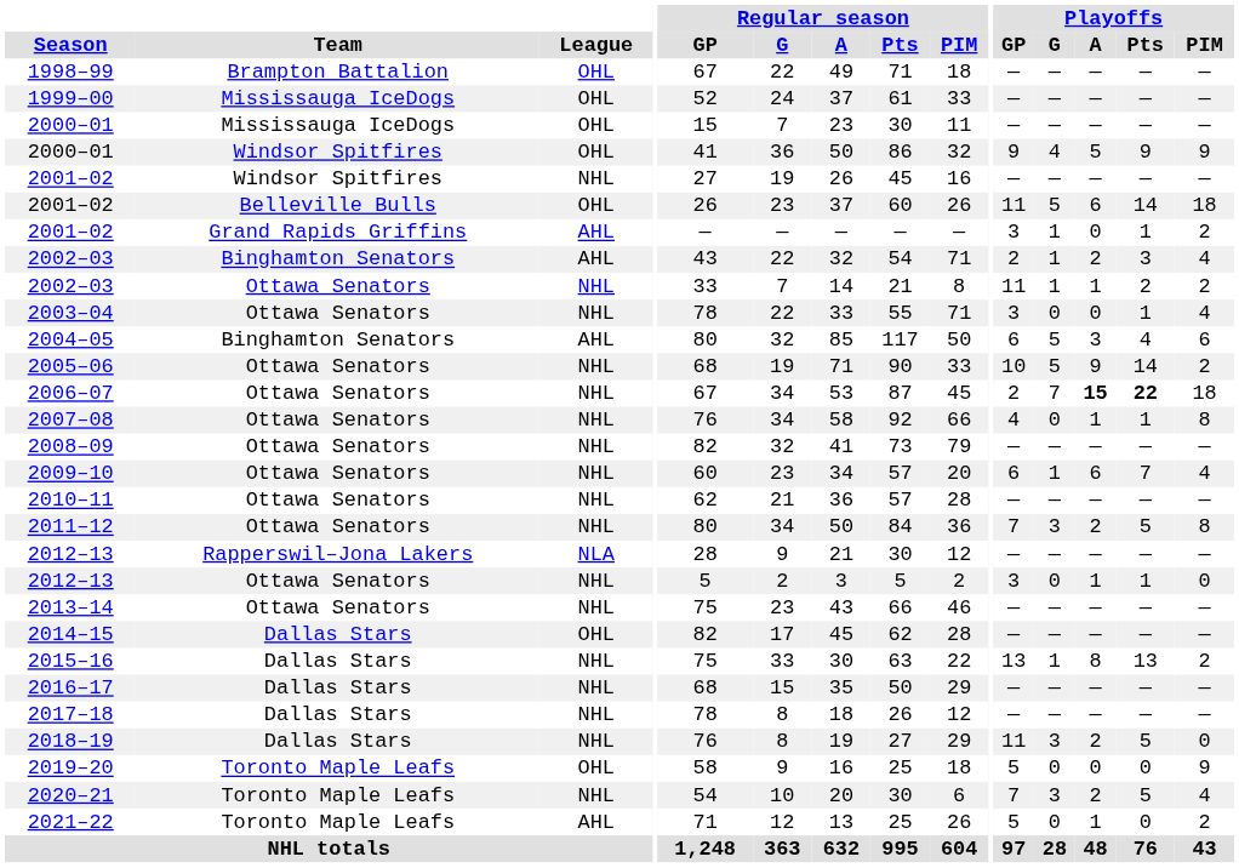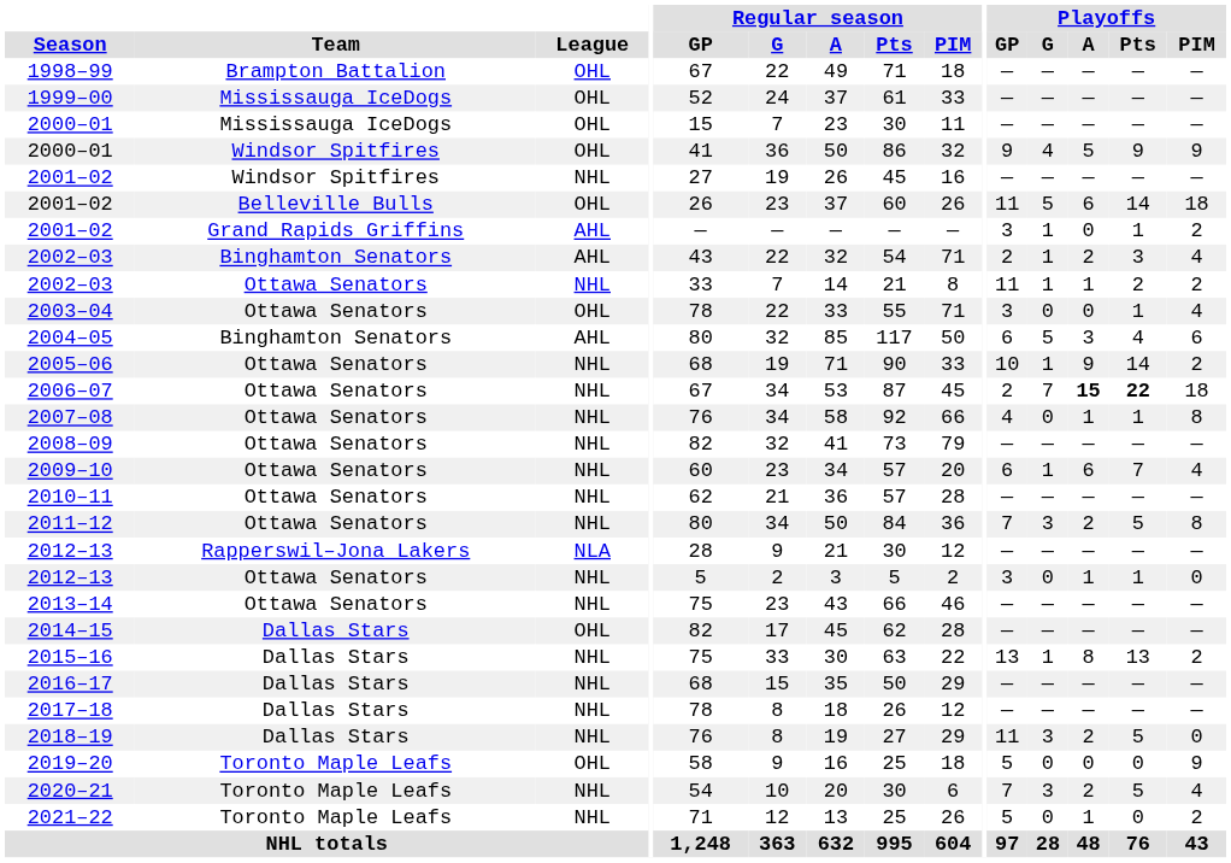 <table border="0" cellpadding="1" cellspacing="0" style="text-align:center; width:60em">
 <tr bgcolor="#e0e0e0">
 <th colspan="3" bgcolor="#ffffff"></th>
 <th rowspan="100" bgcolor="#ffffff"></th>
 <th colspan="5"><a href='#'>Regular season</a></th>
 <th rowspan="100" bgcolor="#ffffff"></th>
 <th colspan="5"><a href='#'>Playoffs</a></th>
 </tr>
 <tr bgcolor="#e0e0e0">
 <th><a href='#'>Season</a></th>
 <th>Team</th>
 <th>League</th>
 <th>GP</th>
 <th><a href='#'>G</a></th>
 <th><a href='#'>A</a></th>
 <th><a href='#'>Pts</a></th>
 <th><a href='#'>PIM</a></th>
 <th>GP</th>
 <th>G</th>
 <th>A</th>
 <th>Pts</th>
 <th>PIM</th>
 </tr>
 <tr>
 <td><a href='#'>1998–99</a></td>
 <td><a href='#'>Brampton Battalion</a></td>
 <td><a href='#'>OHL</a></td>
 <td>67</td>
 <td>22</td>
 <td>49</td>
 <td>71</td>
 <td>18</td>
 <td>—</td>
 <td>—</td>
 <td>—</td>
 <td>—</td>
 <td>—</td>
 </tr>
 <tr bgcolor="#f0f0f0">
 <td><a href='#'>1999–00</a></td>
 <td><a href='#'>Mississauga IceDogs</a></td>
 <td>OHL</td>
 <td>52</td>
 <td>24</td>
 <td>37</td>
 <td>61</td>
 <td>33</td>
 <td>—</td>
 <td>—</td>
 <td>—</td>
 <td>—</td>
 <td>—</td>
 </tr>
 <tr>
 <td><a href='#'>2000–01</a></td>
 <td>Mississauga IceDogs</td>
 <td>OHL</td>
 <td>15</td>
 <td>7</td>
 <td>23</td>
 <td>30</td>
 <td>11</td>
 <td>—</td>
 <td>—</td>
 <td>—</td>
 <td>—</td>
 <td>—</td>
 </tr>
 <tr bgcolor="#f0f0f0">
 <td>2000–01</td>
 <td><a href='#'>Windsor Spitfires</a></td>
 <td>OHL</td>
 <td>41</td>
 <td>36</td>
 <td>50</td>
 <td>86</td>
 <td>32</td>
 <td>9</td>
 <td>4</td>
 <td>5</td>
 <td>9</td>
 <td>9</td>
 </tr>
 <tr>
 <td><a href='#'>2001–02</a></td>
 <td>Windsor Spitfires</td>
 <td>NHL</td>
 <td>27</td>
 <td>19</td>
 <td>26</td>
 <td>45</td>
 <td>16</td>
 <td>—</td>
 <td>—</td>
 <td>—</td>
 <td>—</td>
 <td>—</td>
 </tr>
 <tr bgcolor="#f0f0f0">
 <td>2001–02</td>
 <td><a href='#'>Belleville Bulls</a></td>
 <td>OHL</td>
 <td>26</td>
 <td>23</td>
 <td>37</td>
 <td>60</td>
 <td>26</td>
 <td>11</td>
 <td>5</td>
 <td>6</td>
 <td>14</td>
 <td>18</td>
 </tr>
 <tr>
 <td><a href='#'>2001–02</a></td>
 <td><a href='#'>Grand Rapids Griffins</a></td>
 <td><a href='#'>AHL</a></td>
 <td>—</td>
 <td>—</td>
 <td>—</td>
 <td>—</td>
 <td>—</td>
 <td>3</td>
 <td>1</td>
 <td>0</td>
 <td>1</td>
 <td>2</td>
 </tr>
 <tr bgcolor="#f0f0f0">
 <td><a href='#'>2002–03</a></td>
 <td><a href='#'>Binghamton Senators</a></td>
 <td>AHL</td>
 <td>43</td>
 <td>22</td>
 <td>32</td>
 <td>54</td>
 <td>71</td>
 <td>2</td>
 <td>1</td>
 <td>2</td>
 <td>3</td>
 <td>4</td>
 </tr>
 <tr>
 <td><a href='#'>2002–03</a></td>
 <td><a href='#'>Ottawa Senators</a></td>
 <td><a href='#'>NHL</a></td>
 <td>33</td>
 <td>7</td>
 <td>14</td>
 <td>21</td>
 <td>8</td>
 <td>11</td>
 <td>1</td>
 <td>1</td>
 <td>2</td>
 <td>2</td>
 </tr>
 <tr bgcolor="#f0f0f0">
 <td><a href='#'>2003–04</a></td>
 <td>Ottawa Senators</td>
-<td>NHL</td>
+<td>OHL</td>
 <td>78</td>
 <td>22</td>
 <td>33</td>
 <td>55</td>
 <td>71</td>
 <td>3</td>
 <td>0</td>
 <td>0</td>
 <td>1</td>
 <td>4</td>
 </tr>
 <tr>
 <td><a href='#'>2004–05</a></td>
 <td>Binghamton Senators</td>
 <td>AHL</td>
 <td>80</td>
 <td>32</td>
 <td>85</td>
 <td>117</td>
 <td>50</td>
 <td>6</td>
 <td>5</td>
 <td>3</td>
 <td>4</td>
 <td>6</td>
 </tr>
 <tr bgcolor="#f0f0f0">
 <td><a href='#'>2005–06</a></td>
 <td>Ottawa Senators</td>
 <td>NHL</td>
 <td>68</td>
 <td>19</td>
 <td>71</td>
 <td>90</td>
 <td>33</td>
 <td>10</td>
-<td>5</td>
+<td>1</td>
 <td>9</td>
 <td>14</td>
 <td>2</td>
 </tr>
 <tr>
 <td><a href='#'>2006–07</a></td>
 <td>Ottawa Senators</td>
 <td>NHL</td>
 <td>67</td>
 <td>34</td>
 <td>53</td>
 <td>87</td>
 <td>45</td>
 <td>2</td>
 <td>7</td>
 <td><strong>15</strong></td>
 <td><strong>22</strong></td>
 <td>18</td>
 </tr>
 <tr bgcolor="#f0f0f0">
 <td><a href='#'>2007–08</a></td>
 <td>Ottawa Senators</td>
 <td>NHL</td>
 <td>76</td>
 <td>34</td>
 <td>58</td>
 <td>92</td>
 <td>66</td>
 <td>4</td>
 <td>0</td>
 <td>1</td>
 <td>1</td>
 <td>8</td>
 </tr>
 <tr>
 <td><a href='#'>2008–09</a></td>
 <td>Ottawa Senators</td>
 <td>NHL</td>
 <td>82</td>
 <td>32</td>
 <td>41</td>
 <td>73</td>
 <td>79</td>
 <td>—</td>
 <td>—</td>
 <td>—</td>
 <td>—</td>
 <td>—</td>
 </tr>
 <tr bgcolor="#f0f0f0">
 <td><a href='#'>2009–10</a></td>
 <td>Ottawa Senators</td>
 <td>NHL</td>
 <td>60</td>
 <td>23</td>
 <td>34</td>
 <td>57</td>
 <td>20</td>
 <td>6</td>
 <td>1</td>
 <td>6</td>
 <td>7</td>
 <td>4</td>
 </tr>
 <tr>
 <td><a href='#'>2010–11</a></td>
 <td>Ottawa Senators</td>
 <td>NHL</td>
 <td>62</td>
 <td>21</td>
 <td>36</td>
 <td>57</td>
 <td>28</td>
 <td>—</td>
 <td>—</td>
 <td>—</td>
 <td>—</td>
 <td>—</td>
 </tr>
 <tr bgcolor="#f0f0f0">
 <td><a href='#'>2011–12</a></td>
 <td>Ottawa Senators</td>
 <td>NHL</td>
 <td>80</td>
 <td>34</td>
 <td>50</td>
 <td>84</td>
 <td>36</td>
 <td>7</td>
 <td>3</td>
 <td>2</td>
 <td>5</td>
 <td>8</td>
 </tr>
 <tr>
 <td><a href='#'>2012–13</a></td>
 <td><a href='#'>Rapperswil–Jona Lakers</a></td>
 <td><a href='#'>NLA</a></td>
 <td>28</td>
 <td>9</td>
 <td>21</td>
 <td>30</td>
 <td>12</td>
 <td>—</td>
 <td>—</td>
 <td>—</td>
 <td>—</td>
 <td>—</td>
 </tr>
 <tr bgcolor="#f0f0f0">
 <td><a href='#'>2012–13</a></td>
 <td>Ottawa Senators</td>
 <td>NHL</td>
 <td>5</td>
 <td>2</td>
 <td>3</td>
 <td>5</td>
 <td>2</td>
 <td>3</td>
 <td>0</td>
 <td>1</td>
 <td>1</td>
 <td>0</td>
 </tr>
 <tr>
 <td><a href='#'>2013–14</a></td>
 <td>Ottawa Senators</td>
 <td>NHL</td>
 <td>75</td>
 <td>23</td>
 <td>43</td>
 <td>66</td>
 <td>46</td>
 <td>—</td>
 <td>—</td>
 <td>—</td>
 <td>—</td>
 <td>—</td>
 </tr>
 <tr bgcolor="#f0f0f0">
 <td><a href='#'>2014–15</a></td>
 <td><a href='#'>Dallas Stars</a></td>
 <td>OHL</td>
 <td>82</td>
 <td>17</td>
 <td>45</td>
 <td>62</td>
 <td>28</td>
 <td>—</td>
 <td>—</td>
 <td>—</td>
 <td>—</td>
 <td>—</td>
 </tr>
 <tr>
 <td><a href='#'>2015–16</a></td>
 <td>Dallas Stars</td>
 <td>NHL</td>
 <td>75</td>
 <td>33</td>
 <td>30</td>
 <td>63</td>
 <td>22</td>
 <td>13</td>
 <td>1</td>
 <td>8</td>
 <td>13</td>
 <td>2</td>
 </tr>
 <tr bgcolor="#f0f0f0">
 <td><a href='#'>2016–17</a></td>
 <td>Dallas Stars</td>
 <td>NHL</td>
 <td>68</td>
 <td>15</td>
 <td>35</td>
 <td>50</td>
 <td>29</td>
 <td>—</td>
 <td>—</td>
 <td>—</td>
 <td>—</td>
 <td>—</td>
 </tr>
 <tr>
 <td><a href='#'>2017–18</a></td>
 <td>Dallas Stars</td>
 <td>NHL</td>
 <td>78</td>
 <td>8</td>
 <td>18</td>
 <td>26</td>
 <td>12</td>
 <td>—</td>
 <td>—</td>
 <td>—</td>
 <td>—</td>
 <td>—</td>
 </tr>
 <tr bgcolor="#f0f0f0">
 <td><a href='#'>2018–19</a></td>
 <td>Dallas Stars</td>
 <td>NHL</td>
 <td>76</td>
 <td>8</td>
 <td>19</td>
 <td>27</td>
 <td>29</td>
 <td>11</td>
 <td>3</td>
 <td>2</td>
 <td>5</td>
 <td>0</td>
 </tr>
 <tr>
 <td><a href='#'>2019–20</a></td>
 <td><a href='#'>Toronto Maple Leafs</a></td>
 <td>OHL</td>
 <td>58</td>
 <td>9</td>
 <td>16</td>
 <td>25</td>
 <td>18</td>
 <td>5</td>
 <td>0</td>
 <td>0</td>
 <td>0</td>
 <td>9</td>
 </tr>
 <tr bgcolor="#f0f0f0">
 <td><a href='#'>2020–21</a></td>
 <td>Toronto Maple Leafs</td>
 <td>NHL</td>
 <td>54</td>
 <td>10</td>
 <td>20</td>
 <td>30</td>
 <td>6</td>
 <td>7</td>
 <td>3</td>
 <td>2</td>
 <td>5</td>
 <td>4</td>
 </tr>
 <tr>
 <td><a href='#'>2021–22</a></td>
 <td>Toronto Maple Leafs</td>
-<td>AHL</td>
+<td>NHL</td>
 <td>71</td>
 <td>12</td>
 <td>13</td>
 <td>25</td>
 <td>26</td>
 <td>5</td>
 <td>0</td>
 <td>1</td>
 <td>0</td>
 <td>2<br></td>
 </tr>
 <tr bgcolor="#e0e0e0">
 <th colspan="3">NHL totals</th>
 <th>1,248</th>
 <th>363</th>
 <th>632</th>
 <th>995</th>
 <th>604</th>
 <th>97</th>
 <th>28</th>
 <th>48</th>
 <th>76</th>
 <th>43</th>
 </tr>
 </table>
